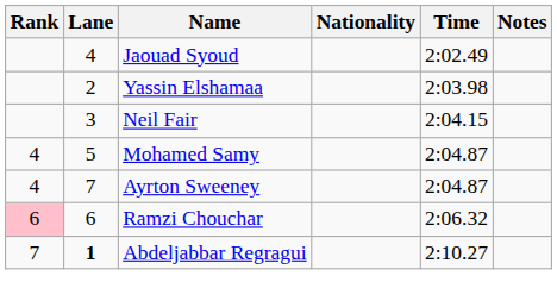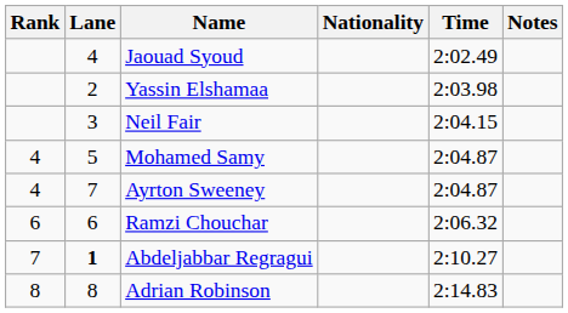 <table class="wikitable sortable" style="text-align:center">
 <tr>
 <th>Rank</th>
 <th>Lane</th>
 <th>Name</th>
 <th>Nationality</th>
 <th>Time</th>
 <th>Notes</th>
 </tr>
 <tr>
 <td></td>
 <td>4</td>
 <td align=left><a href='#'>Jaouad Syoud</a></td>
 <td align=left></td>
 <td>2:02.49</td>
 <td></td>
 </tr>
 <tr>
 <td></td>
 <td>2</td>
 <td align=left><a href='#'>Yassin Elshamaa</a></td>
 <td align=left></td>
 <td>2:03.98</td>
 <td></td>
 </tr>
 <tr>
 <td></td>
 <td>3</td>
 <td align=left><a href='#'>Neil Fair</a></td>
 <td align=left></td>
 <td>2:04.15</td>
 <td></td>
 </tr>
 <tr>
 <td>4</td>
 <td>5</td>
 <td align=left><a href='#'>Mohamed Samy</a></td>
 <td align=left></td>
 <td>2:04.87</td>
 <td></td>
 </tr>
 <tr>
 <td>4</td>
 <td>7</td>
 <td align=left><a href='#'>Ayrton Sweeney</a></td>
 <td align=left></td>
 <td>2:04.87</td>
 <td></td>
 </tr>
 <tr>
-<td style="background: pink;">6</td>
+<td>6</td>
 <td>6</td>
 <td align=left><a href='#'>Ramzi Chouchar</a></td>
 <td align=left></td>
 <td>2:06.32</td>
 <td></td>
 </tr>
 <tr>
 <td>7</td>
 <td><strong>1</strong></td>
 <td align=left><a href='#'>Abdeljabbar Regragui</a></td>
 <td align=left></td>
 <td>2:10.27</td>
 <td></td>
 </tr>
+<tr>
+<td>8</td>
+<td>8</td>
+<td align=left><a href='#'>Adrian Robinson</a></td>
+<td align=left></td>
+<td>2:14.83</td>
+<td></td>
+</tr>
 </table>
